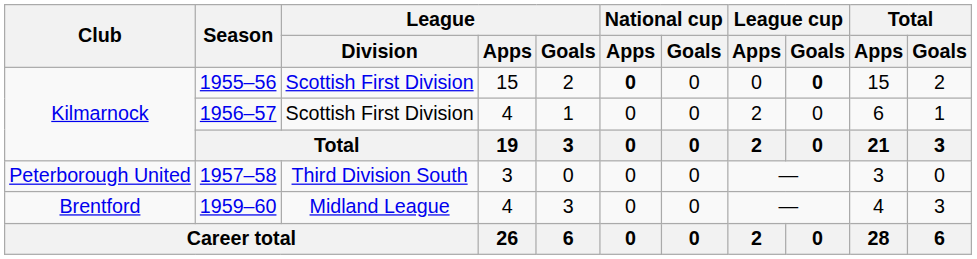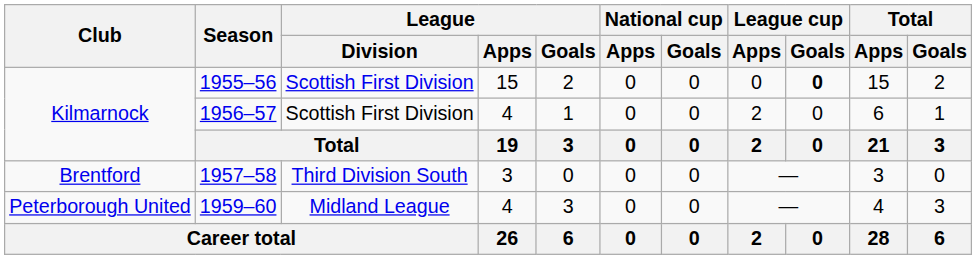 <table class="wikitable" style="text-align: center;">
 <tr>
 <th rowspan="2">Club</th>
 <th rowspan="2">Season</th>
 <th colspan="3">League</th>
 <th colspan="2">National cup</th>
 <th colspan="2">League cup</th>
 <th colspan="2">Total</th>
 </tr>
 <tr>
 <th>Division</th>
 <th>Apps</th>
 <th>Goals</th>
 <th>Apps</th>
 <th>Goals</th>
 <th>Apps</th>
 <th>Goals</th>
 <th>Apps</th>
 <th>Goals</th>
 </tr>
 <tr>
 <td rowspan="3"><a href='#'>Kilmarnock</a></td>
 <td><a href='#'>1955–56</a></td>
 <td><a href='#'>Scottish First Division</a></td>
 <td>15</td>
 <td>2</td>
-<td><strong>0</strong></td>
+<td>0</td>
 <td>0</td>
 <td>0</td>
 <td><strong>0</strong></td>
 <td>15</td>
 <td>2</td>
 </tr>
 <tr>
 <td><a href='#'>1956–57</a></td>
 <td>Scottish First Division</td>
 <td>4</td>
 <td>1</td>
 <td>0</td>
 <td>0</td>
 <td>2</td>
 <td>0</td>
 <td>6</td>
 <td>1</td>
 </tr>
 <tr>
 <th colspan="2">Total</th>
 <th>19</th>
 <th>3</th>
 <th>0</th>
 <th>0</th>
 <th>2</th>
 <th>0</th>
 <th>21</th>
 <th>3</th>
 </tr>
 <tr>
-<td><a href='#'>Peterborough United</a></td>
+<td><a href='#'>Brentford</a></td>
 <td><a href='#'>1957–58</a></td>
 <td><a href='#'>Third Division South</a></td>
 <td>3</td>
 <td>0</td>
 <td>0</td>
 <td>0</td>
 <td colspan="2">—</td>
 <td>3</td>
 <td>0</td>
 </tr>
 <tr>
-<td><a href='#'>Brentford</a></td>
+<td><a href='#'>Peterborough United</a></td>
 <td><a href='#'>1959–60</a></td>
 <td><a href='#'>Midland League</a></td>
 <td>4</td>
 <td>3</td>
 <td>0</td>
 <td>0</td>
 <td colspan="2">—</td>
 <td>4</td>
 <td>3</td>
 </tr>
 <tr>
 <th colspan="3">Career total</th>
 <th>26</th>
 <th>6</th>
 <th>0</th>
 <th>0</th>
 <th>2</th>
 <th>0</th>
 <th>28</th>
 <th>6</th>
 </tr>
 </table>
